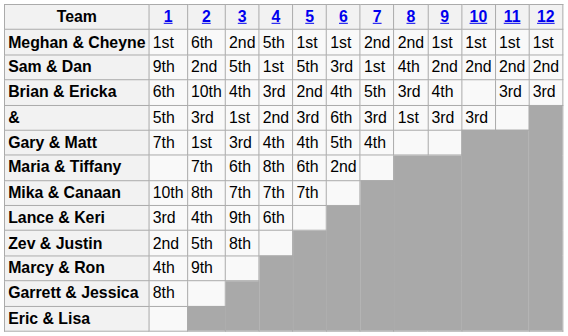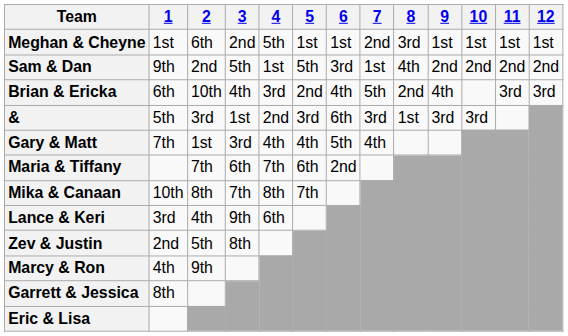 <table class="wikitable sortable" style="text-align:left;">
 <tr>
 <th scope="col" class="unsortable">Team</th>
 <th scope="col"><a href='#'>1</a></th>
 <th scope="col"><a href='#'>2</a></th>
 <th scope="col"><a href='#'>3</a></th>
 <th scope="col"><a href='#'>4</a></th>
 <th scope="col"><a href='#'>5</a></th>
 <th scope="col"><a href='#'>6</a></th>
 <th scope="col"><a href='#'>7</a></th>
 <th scope="col"><a href='#'>8</a></th>
 <th scope="col"><a href='#'>9</a></th>
 <th scope="col"><a href='#'>10</a></th>
 <th scope="col"><a href='#'>11</a></th>
 <th scope="col"><a href='#'>12</a></th>
 </tr>
 <tr>
 <th scope="row" style="text-align:left">Meghan & Cheyne</th>
 <td>1st</td>
 <td>6th</td>
 <td>2nd</td>
 <td>5th</td>
 <td>1st</td>
 <td>1st</td>
 <td>2nd</td>
-<td>2nd</td>
+<td>3rd</td>
 <td>1st</td>
 <td>1st</td>
 <td>1st</td>
 <td>1st</td>
 </tr>
 <tr>
 <th scope="row" style="text-align:left">Sam & Dan</th>
 <td>9th</td>
 <td>2nd</td>
 <td>5th</td>
 <td>1st</td>
 <td>5th</td>
 <td>3rd</td>
 <td>1st</td>
 <td>4th</td>
 <td>2nd</td>
 <td>2nd</td>
 <td>2nd</td>
 <td>2nd</td>
 </tr>
 <tr>
 <th scope="row" style="text-align:left">Brian & Ericka</th>
 <td>6th</td>
 <td>10th</td>
 <td>4th</td>
 <td>3rd</td>
 <td>2nd</td>
 <td>4th</td>
 <td>5th</td>
-<td>3rd</td>
+<td>2nd</td>
 <td>4th</td>
 <td></td>
 <td>3rd</td>
 <td>3rd</td>
 </tr>
 <tr>
 <th scope="row" style="text-align:left"> & </th>
 <td>5th</td>
 <td>3rd</td>
 <td>1st</td>
 <td>2nd</td>
 <td>3rd</td>
 <td>6th</td>
 <td>3rd</td>
 <td>1st</td>
 <td>3rd</td>
 <td>3rd</td>
 <td></td>
 <td rowspan="9" style="background:darkgrey;"></td>
 </tr>
 <tr>
 <th scope="row" style="text-align:left">Gary & Matt</th>
 <td>7th</td>
 <td>1st</td>
 <td>3rd</td>
 <td>4th</td>
 <td>4th</td>
 <td>5th</td>
 <td>4th</td>
 <td></td>
 <td></td>
 <td colspan="2" rowspan="8" style="background:darkgrey;"></td>
 </tr>
 <tr>
 <th scope="row" style="text-align:left">Maria & Tiffany</th>
 <td></td>
 <td>7th</td>
 <td>6th</td>
-<td>8th</td>
+<td>7th</td>
 <td>6th</td>
 <td>2nd</td>
 <td></td>
 <td colspan="2" rowspan="7" style="background:darkgrey;"></td>
 </tr>
 <tr>
 <th scope="row" style="text-align:left">Mika & Canaan</th>
 <td>10th</td>
 <td>8th</td>
 <td>7th</td>
-<td>7th</td>
+<td>8th</td>
 <td>7th</td>
 <td></td>
 <td rowspan="6" style="background:darkgrey;"></td>
 </tr>
 <tr>
 <th scope="row" style="text-align:left">Lance & Keri</th>
 <td>3rd</td>
 <td>4th</td>
 <td>9th</td>
 <td>6th</td>
 <td></td>
 <td rowspan="5" style="background:darkgrey;"></td>
 </tr>
 <tr>
 <th scope="row" style="text-align:left">Zev & Justin</th>
 <td>2nd</td>
 <td>5th</td>
 <td>8th</td>
 <td></td>
 <td rowspan="4" style="background:darkgrey;"></td>
 </tr>
 <tr>
 <th scope="row" style="text-align:left">Marcy & Ron</th>
 <td>4th</td>
 <td>9th</td>
 <td></td>
 <td rowspan="3" style="background:darkgrey;"></td>
 </tr>
 <tr>
 <th scope="row" style="text-align:left">Garrett & Jessica</th>
 <td>8th</td>
 <td></td>
 <td rowspan="2" style="background:darkgrey;"></td>
 </tr>
 <tr>
 <th scope="row" style="text-align:left">Eric & Lisa</th>
 <td></td>
 <td style="background:darkgrey;"></td>
 </tr>
 </table>
